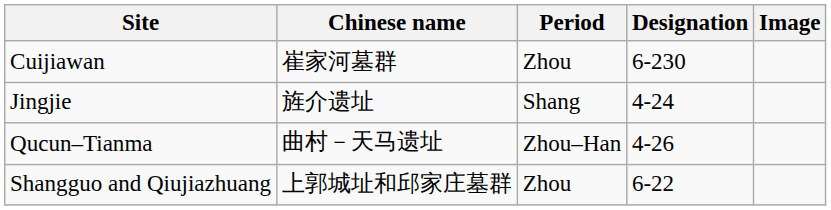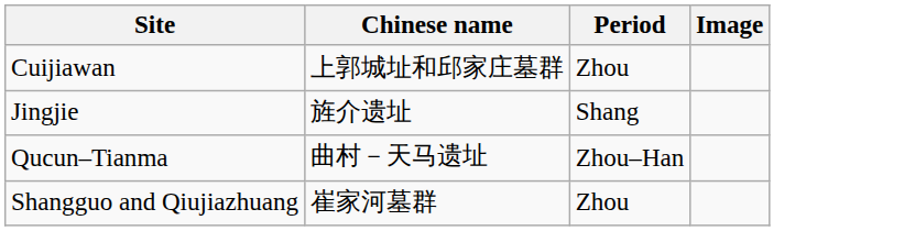 <table class="wikitable">
 <tr>
 <th>Site</th>
 <th>Chinese name</th>
 <th>Period</th>
-<th>Designation</th>
 <th>Image</th>
 </tr>
 <tr>
 <td>Cuijiawan</td>
-<td>崔家河墓群</td>
+<td>上郭城址和邱家庄墓群</td>
 <td>Zhou</td>
-<td>6-230</td>
 <td></td>
 </tr>
 <tr>
 <td>Jingjie</td>
 <td>旌介遗址</td>
 <td>Shang</td>
-<td>4-24</td>
 <td></td>
 </tr>
 <tr>
 <td>Qucun–Tianma</td>
 <td>曲村－天马遗址</td>
 <td>Zhou–Han</td>
-<td>4-26</td>
 <td></td>
 </tr>
 <tr>
 <td>Shangguo and Qiujiazhuang</td>
-<td>上郭城址和邱家庄墓群</td>
+<td>崔家河墓群</td>
 <td>Zhou</td>
-<td>6-22</td>
 <td></td>
 </tr>
 </table>
